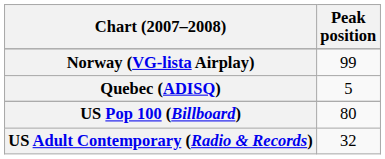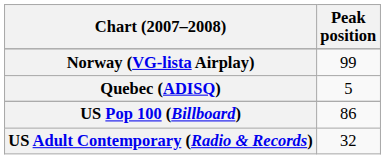 <table class="wikitable sortable plainrowheaders" style="text-align:center">
 <tr>
 <th scope="col">Chart (2007–2008)</th>
 <th scope="col">Peak<br>position</th>
 </tr>
 <tr>
 </tr>
 <tr>
 </tr>
 <tr>
 </tr>
 <tr>
 <th scope="row">Norway (<a href='#'>VG-lista</a> Airplay)</th>
 <td>99</td>
 </tr>
 <tr>
 <th scope="row">Quebec (<a href='#'>ADISQ</a>)</th>
 <td>5</td>
 </tr>
 <tr>
 </tr>
 <tr>
 </tr>
 <tr>
 </tr>
 <tr>
 </tr>
 <tr>
 <th scope="row">US <a href='#'>Pop 100</a> (<em><a href='#'>Billboard</a></em>)</th>
-<td>80</td>
+<td>86</td>
 </tr>
 <tr>
 <th scope="row">US <a href='#'>Adult Contemporary</a> (<em><a href='#'>Radio & Records</a></em>)</th>
 <td>32</td>
 </tr>
 </table>
